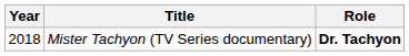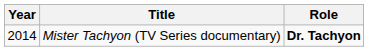 <table class="wikitable">
 <tr>
 <th>Year</th>
 <th>Title</th>
 <th>Role</th>
 </tr>
 <tr>
-<td>2018</td>
+<td>2014</td>
 <td><em>Mister Tachyon</em> (TV Series documentary)</td>
 <td><strong>Dr. Tachyon</strong></td>
 </tr>
 </table>
